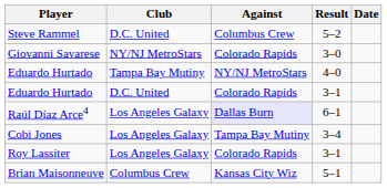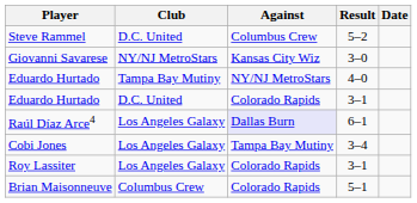 <table class="wikitable">
 <tr>
 <th>Player</th>
 <th>Club</th>
 <th>Against</th>
 <th style="text-align:center">Result</th>
 <th>Date</th>
 </tr>
 <tr>
 <td> <a href='#'>Steve Rammel</a></td>
 <td><a href='#'>D.C. United</a></td>
 <td><a href='#'>Columbus Crew</a></td>
 <td style="text-align:center;">5–2</td>
 <td></td>
 </tr>
 <tr>
 <td> <a href='#'>Giovanni Savarese</a></td>
 <td><a href='#'>NY/NJ MetroStars</a></td>
-<td><a href='#'>Colorado Rapids</a></td>
+<td><a href='#'>Kansas City Wiz</a></td>
 <td style="text-align:center;">3–0</td>
 <td></td>
 </tr>
 <tr>
 <td> <a href='#'>Eduardo Hurtado</a></td>
 <td><a href='#'>Tampa Bay Mutiny</a></td>
 <td><a href='#'>NY/NJ MetroStars</a></td>
 <td style="text-align:center;">4–0</td>
 <td></td>
 </tr>
 <tr>
 <td> <a href='#'>Eduardo Hurtado</a></td>
 <td><a href='#'>D.C. United</a></td>
 <td><a href='#'>Colorado Rapids</a></td>
 <td style="text-align:center;">3–1</td>
 <td></td>
 </tr>
 <tr>
 <td> <a href='#'>Raúl Díaz Arce</a><sup>4</sup></td>
 <td><a href='#'>Los Angeles Galaxy</a></td>
 <td style="background: lavender;"><a href='#'>Dallas Burn</a></td>
 <td style="text-align:center;">6–1</td>
 <td></td>
 </tr>
 <tr>
 <td> <a href='#'>Cobi Jones</a></td>
 <td><a href='#'>Los Angeles Galaxy</a></td>
 <td><a href='#'>Tampa Bay Mutiny</a></td>
 <td style="text-align:center;">3–4</td>
 <td></td>
 </tr>
 <tr>
 <td> <a href='#'>Roy Lassiter</a></td>
 <td><a href='#'>Los Angeles Galaxy</a></td>
 <td><a href='#'>Colorado Rapids</a></td>
 <td style="text-align:center;">3–1</td>
 <td></td>
 </tr>
 <tr>
 <td> <a href='#'>Brian Maisonneuve</a></td>
 <td><a href='#'>Columbus Crew</a></td>
-<td><a href='#'>Kansas City Wiz</a></td>
+<td><a href='#'>Colorado Rapids</a></td>
 <td style="text-align:center;">5–1</td>
 <td></td>
 </tr>
 </table>
